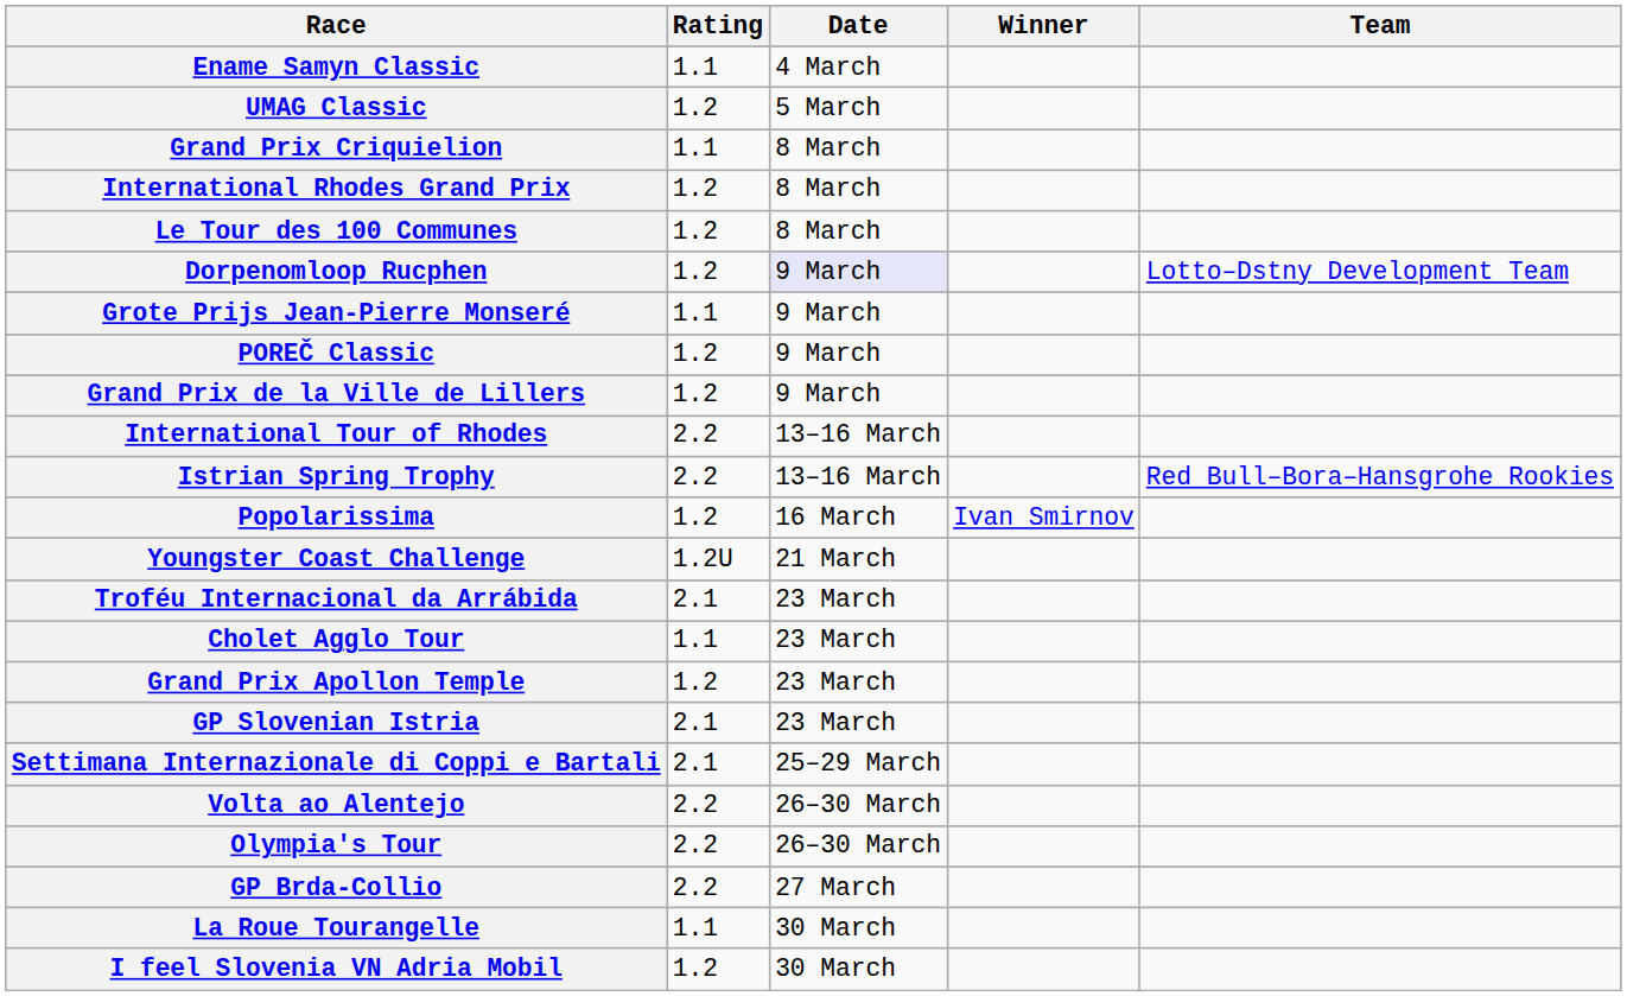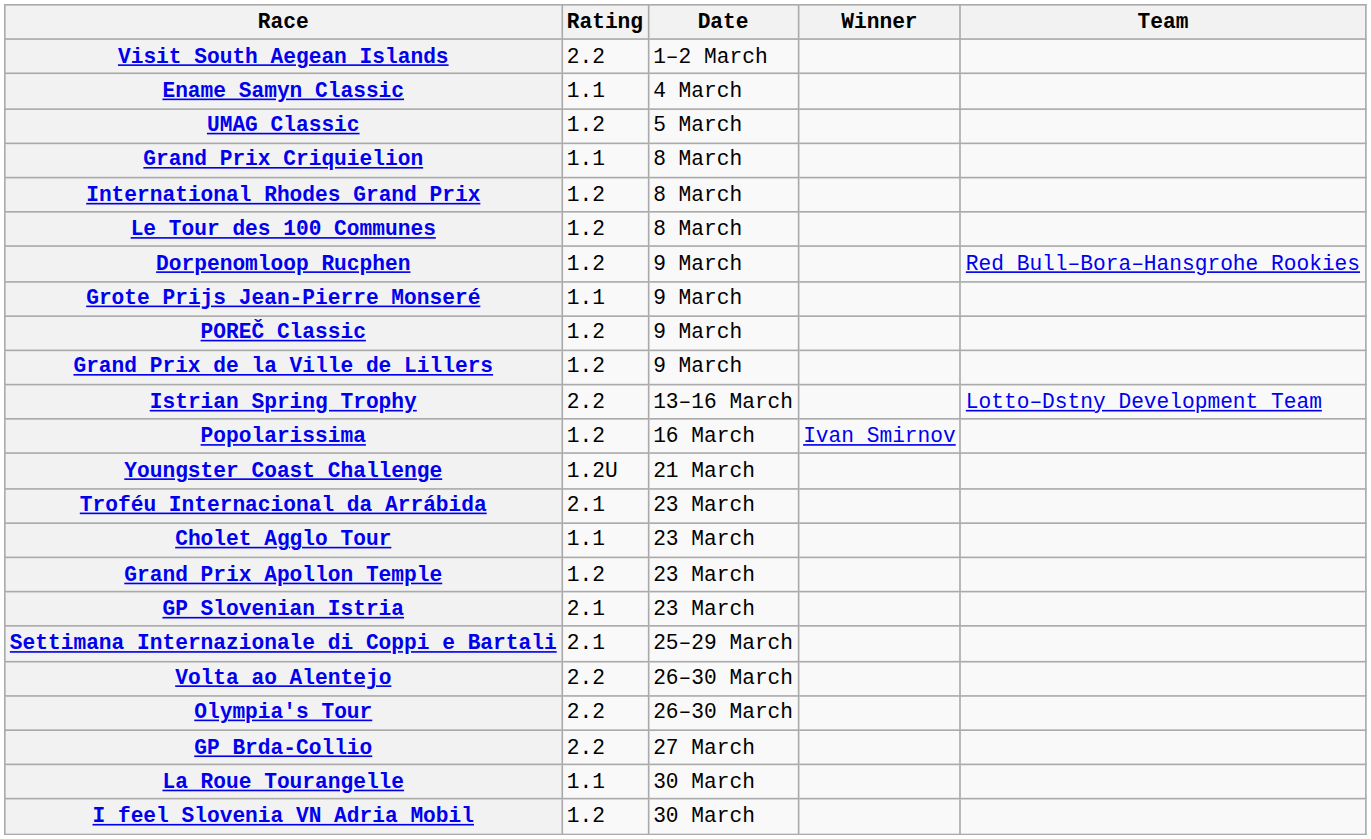 <table class="wikitable plainrowheaders">
 <tr>
 <th scope="col">Race</th>
 <th scope="col">Rating</th>
 <th scope="col">Date</th>
 <th scope="col">Winner</th>
 <th scope="col">Team</th>
+</tr>
+<tr>
+<th scope="row"> <a href='#'>Visit South Aegean Islands</a></th>
+<td>2.2</td>
+<td>1–2 March</td>
+<td></td>
+<td></td>
 </tr>
 <tr>
 <th scope="row"> <a href='#'>Ename Samyn Classic</a></th>
 <td>1.1</td>
 <td>4 March</td>
 <td></td>
 <td></td>
 </tr>
 <tr>
 <th scope="row"> <a href='#'>UMAG Classic</a></th>
 <td>1.2</td>
 <td>5 March</td>
 <td></td>
 <td></td>
 </tr>
 <tr>
 <th scope="row"> <a href='#'>Grand Prix Criquielion</a></th>
 <td>1.1</td>
 <td>8 March</td>
 <td></td>
 <td></td>
 </tr>
 <tr>
 <th scope="row"> <a href='#'>International Rhodes Grand Prix</a></th>
 <td>1.2</td>
 <td>8 March</td>
 <td></td>
 <td></td>
 </tr>
 <tr>
 <th scope="row"> <a href='#'>Le Tour des 100 Communes</a></th>
 <td>1.2</td>
 <td>8 March</td>
 <td></td>
 <td></td>
 </tr>
 <tr>
 <th scope="row"> <a href='#'>Dorpenomloop Rucphen</a></th>
 <td>1.2</td>
-<td style="background: lavender;">9 March</td>
+<td>9 March</td>
 <td></td>
-<td><a href='#'>Lotto–Dstny Development Team</a></td>
+<td><a href='#'>Red Bull–Bora–Hansgrohe Rookies</a></td>
 </tr>
 <tr>
 <th scope="row"> <a href='#'>Grote Prijs Jean-Pierre Monseré</a></th>
 <td>1.1</td>
 <td>9 March</td>
 <td></td>
 <td></td>
 </tr>
 <tr>
 <th scope="row"> <a href='#'>POREČ Classic</a></th>
 <td>1.2</td>
 <td>9 March</td>
 <td></td>
 <td></td>
 </tr>
 <tr>
 <th scope="row"> <a href='#'>Grand Prix de la Ville de Lillers</a></th>
 <td>1.2</td>
 <td>9 March</td>
 <td></td>
 <td></td>
 </tr>
 <tr>
-<th scope="row"> <a href='#'>International Tour of Rhodes</a></th>
-<td>2.2</td>
-<td>13–16 March</td>
-<td></td>
-<td></td>
-</tr>
-<tr>
 <th scope="row"> <a href='#'>Istrian Spring Trophy</a></th>
 <td>2.2</td>
 <td>13–16 March</td>
 <td></td>
-<td><a href='#'>Red Bull–Bora–Hansgrohe Rookies</a></td>
+<td><a href='#'>Lotto–Dstny Development Team</a></td>
 </tr>
 <tr>
 <th scope="row"> <a href='#'>Popolarissima</a></th>
 <td>1.2</td>
 <td>16 March</td>
 <td> <a href='#'>Ivan Smirnov</a></td>
 <td></td>
 </tr>
 <tr>
 <th scope="row"> <a href='#'>Youngster Coast Challenge</a></th>
 <td>1.2U</td>
 <td>21 March</td>
 <td></td>
 <td></td>
 </tr>
 <tr>
 <th scope="row"> <a href='#'>Troféu Internacional da Arrábida</a></th>
 <td>2.1</td>
 <td>23 March</td>
 <td></td>
 <td></td>
 </tr>
 <tr>
 <th scope="row"> <a href='#'>Cholet Agglo Tour</a></th>
 <td>1.1</td>
 <td>23 March</td>
 <td></td>
 <td></td>
 </tr>
 <tr>
 <th scope="row"> <a href='#'>Grand Prix Apollon Temple</a></th>
 <td>1.2</td>
 <td>23 March</td>
 <td></td>
 <td></td>
 </tr>
 <tr>
 <th scope="row"> <a href='#'>GP Slovenian Istria</a></th>
 <td>2.1</td>
 <td>23 March</td>
 <td></td>
 <td></td>
 </tr>
 <tr>
 <th scope="row"> <a href='#'>Settimana Internazionale di Coppi e Bartali</a></th>
 <td>2.1</td>
 <td>25–29 March</td>
 <td></td>
 <td></td>
 </tr>
 <tr>
 <th scope="row"> <a href='#'>Volta ao Alentejo</a></th>
 <td>2.2</td>
 <td>26–30 March</td>
 <td></td>
 <td></td>
 </tr>
 <tr>
 <th scope="row"> <a href='#'>Olympia's Tour</a></th>
 <td>2.2</td>
 <td>26–30 March</td>
 <td></td>
 <td></td>
 </tr>
 <tr>
 <th scope="row"> <a href='#'>GP Brda-Collio</a></th>
 <td>2.2</td>
 <td>27 March</td>
 <td></td>
 <td></td>
 </tr>
 <tr>
 <th scope="row"> <a href='#'>La Roue Tourangelle</a></th>
 <td>1.1</td>
 <td>30 March</td>
 <td></td>
 <td></td>
 </tr>
 <tr>
 <th scope="row"> <a href='#'>I feel Slovenia VN Adria Mobil</a></th>
 <td>1.2</td>
 <td>30 March</td>
 <td></td>
 <td></td>
 </tr>
 </table>
